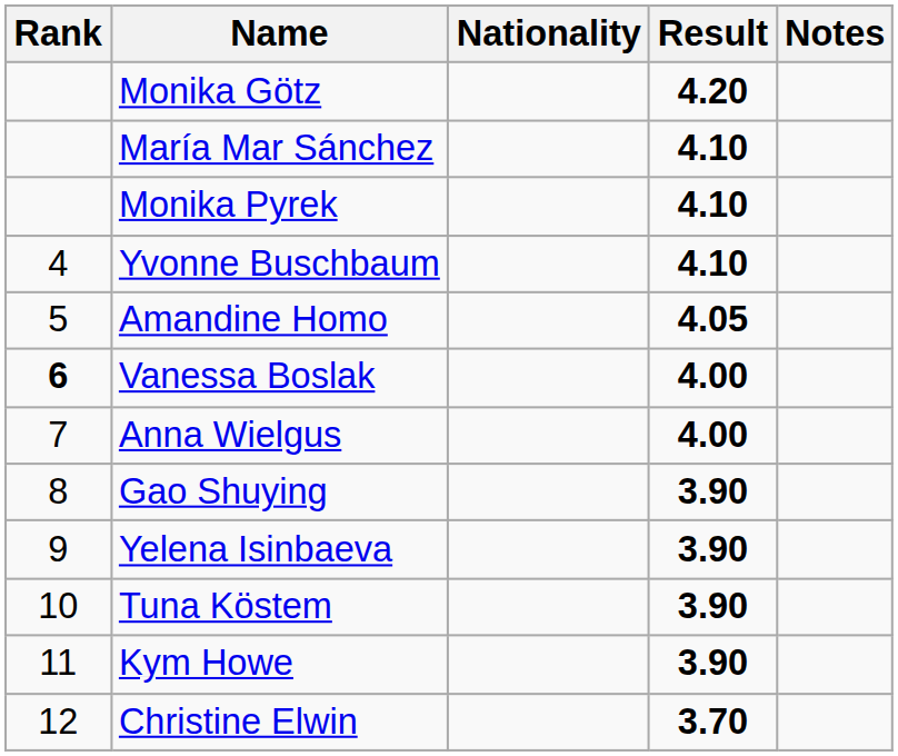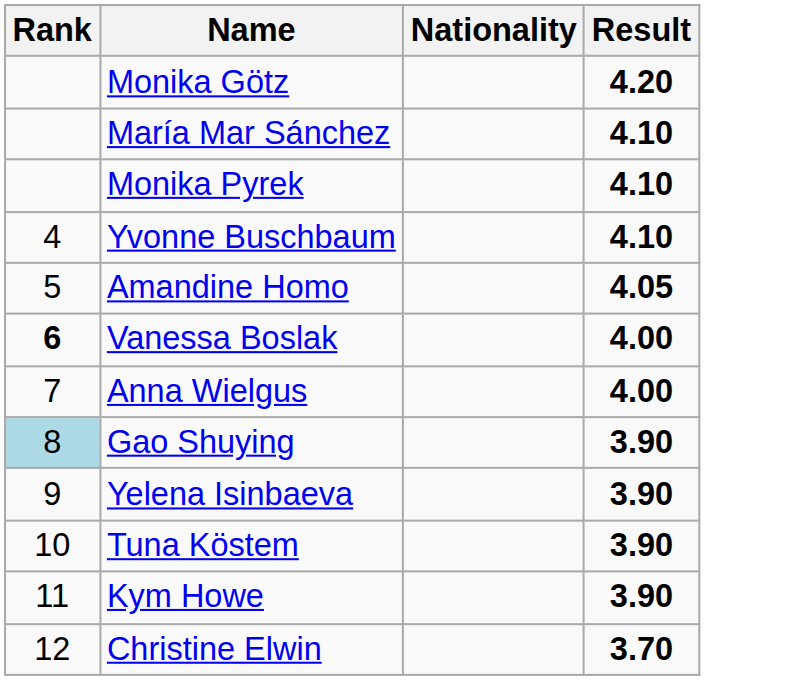 <table class="wikitable sortable" style="text-align:center">
 <tr>
 <th>Rank</th>
 <th>Name</th>
 <th>Nationality</th>
 <th>Result</th>
-<th>Notes</th>
 </tr>
 <tr>
 <td></td>
 <td align=left><a href='#'>Monika Götz</a></td>
 <td align=left></td>
 <td><strong>4.20</strong></td>
-<td></td>
 </tr>
 <tr>
 <td></td>
 <td align=left><a href='#'>María Mar Sánchez</a></td>
 <td align=left></td>
 <td><strong>4.10</strong></td>
-<td></td>
 </tr>
 <tr>
 <td></td>
 <td align=left><a href='#'>Monika Pyrek</a></td>
 <td align=left></td>
 <td><strong>4.10</strong></td>
-<td></td>
 </tr>
 <tr>
 <td>4</td>
 <td align=left><a href='#'>Yvonne Buschbaum</a></td>
 <td align=left></td>
 <td><strong>4.10</strong></td>
-<td></td>
 </tr>
 <tr>
 <td>5</td>
 <td align=left><a href='#'>Amandine Homo</a></td>
 <td align=left></td>
 <td><strong>4.05</strong></td>
-<td></td>
 </tr>
 <tr>
 <td><strong>6</strong></td>
 <td align=left><a href='#'>Vanessa Boslak</a></td>
 <td align=left></td>
 <td><strong>4.00</strong></td>
-<td></td>
 </tr>
 <tr>
 <td>7</td>
 <td align=left><a href='#'>Anna Wielgus</a></td>
 <td align=left></td>
 <td><strong>4.00</strong></td>
-<td></td>
 </tr>
 <tr>
-<td>8</td>
+<td style="background: lightblue;">8</td>
 <td align=left><a href='#'>Gao Shuying</a></td>
 <td align=left></td>
 <td><strong>3.90</strong></td>
-<td></td>
 </tr>
 <tr>
 <td>9</td>
 <td align=left><a href='#'>Yelena Isinbaeva</a></td>
 <td align=left></td>
 <td><strong>3.90</strong></td>
-<td></td>
 </tr>
 <tr>
 <td>10</td>
 <td align=left><a href='#'>Tuna Köstem</a></td>
 <td align=left></td>
 <td><strong>3.90</strong></td>
-<td></td>
 </tr>
 <tr>
 <td>11</td>
 <td align=left><a href='#'>Kym Howe</a></td>
 <td align=left></td>
 <td><strong>3.90</strong></td>
-<td></td>
 </tr>
 <tr>
 <td>12</td>
 <td align=left><a href='#'>Christine Elwin</a></td>
 <td align=left></td>
 <td><strong>3.70</strong></td>
-<td></td>
 </tr>
 </table>
